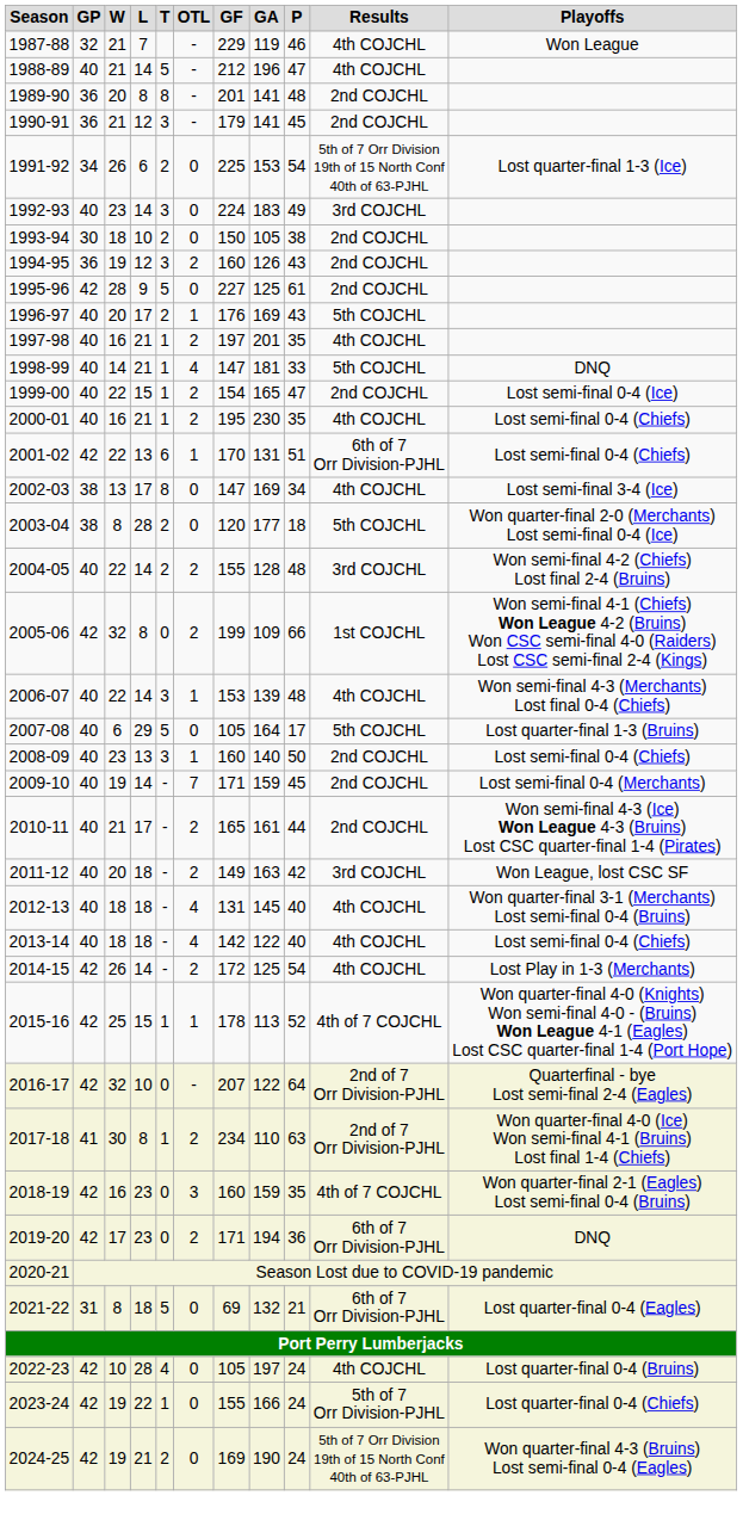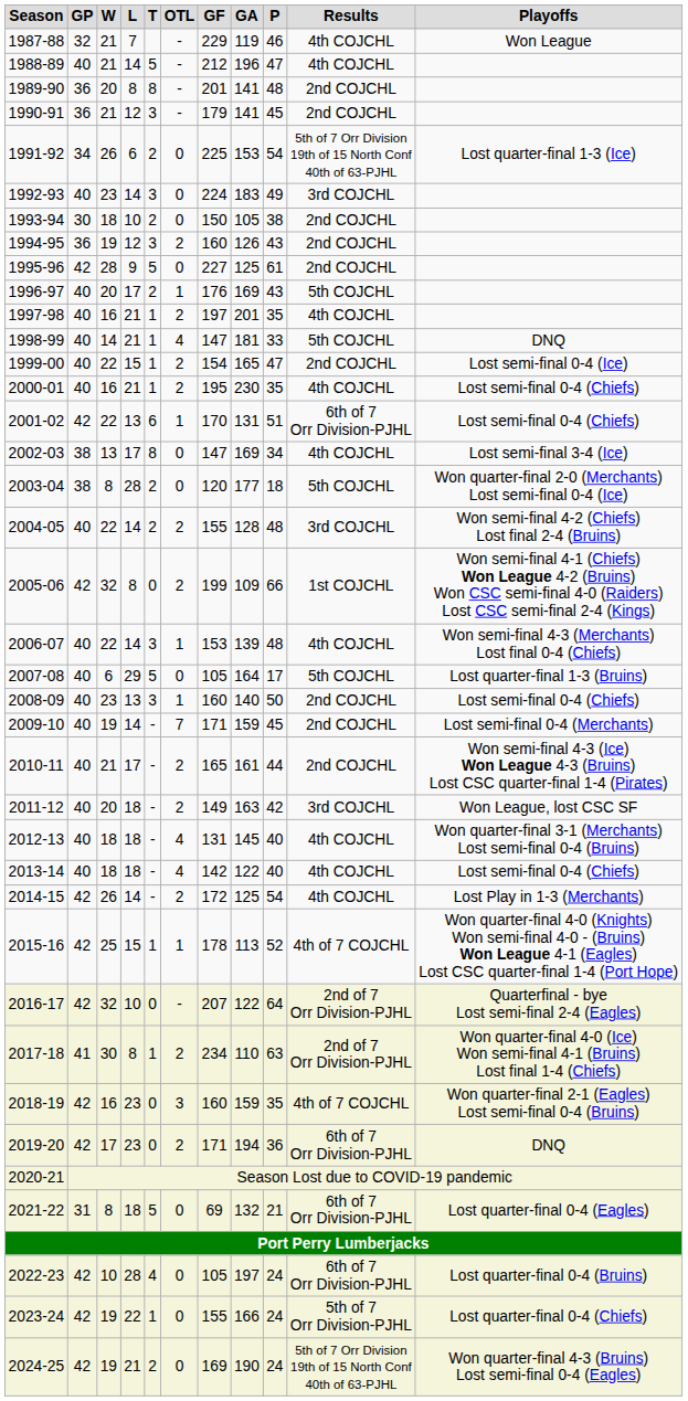 <table class="wikitable">
 <tr align="center"  bgcolor="#dddddd">
 <td><strong>Season</strong></td>
 <td><strong>GP</strong></td>
 <td><strong>W</strong></td>
 <td><strong>L</strong></td>
 <td><strong>T</strong></td>
 <td><strong>OTL</strong></td>
 <td><strong>GF</strong></td>
 <td><strong>GA</strong></td>
 <td><strong>P</strong></td>
 <td><strong>Results</strong></td>
 <td><strong>Playoffs</strong></td>
 </tr>
 <tr align="center">
 <td>1987-88</td>
 <td>32</td>
 <td>21</td>
 <td>7</td>
 <td></td>
 <td>-</td>
 <td>229</td>
 <td>119</td>
 <td>46</td>
 <td>4th COJCHL</td>
 <td>Won League</td>
 </tr>
 <tr align="center">
 <td>1988-89</td>
 <td>40</td>
 <td>21</td>
 <td>14</td>
 <td>5</td>
 <td>-</td>
 <td>212</td>
 <td>196</td>
 <td>47</td>
 <td>4th COJCHL</td>
 <td></td>
 </tr>
 <tr align="center">
 <td>1989-90</td>
 <td>36</td>
 <td>20</td>
 <td>8</td>
 <td>8</td>
 <td>-</td>
 <td>201</td>
 <td>141</td>
 <td>48</td>
 <td>2nd COJCHL</td>
 <td></td>
 </tr>
 <tr align="center">
 <td>1990-91</td>
 <td>36</td>
 <td>21</td>
 <td>12</td>
 <td>3</td>
 <td>-</td>
 <td>179</td>
 <td>141</td>
 <td>45</td>
 <td>2nd COJCHL</td>
 <td></td>
 </tr>
 <tr align="center">
 <td>1991-92</td>
 <td>34</td>
 <td>26</td>
 <td>6</td>
 <td>2</td>
 <td>0</td>
 <td>225</td>
 <td>153</td>
 <td>54</td>
 <td><small>5th of 7 Orr Division<br>19th of 15 North Conf<br>40th of 63-PJHL </small></td>
 <td>Lost quarter-final 1-3 (<a href='#'>Ice</a>)</td>
 </tr>
 <tr align="center">
 <td>1992-93</td>
 <td>40</td>
 <td>23</td>
 <td>14</td>
 <td>3</td>
 <td>0</td>
 <td>224</td>
 <td>183</td>
 <td>49</td>
 <td>3rd COJCHL</td>
 <td></td>
 </tr>
 <tr align="center">
 <td>1993-94</td>
 <td>30</td>
 <td>18</td>
 <td>10</td>
 <td>2</td>
 <td>0</td>
 <td>150</td>
 <td>105</td>
 <td>38</td>
 <td>2nd COJCHL</td>
 <td></td>
 </tr>
 <tr align="center">
 <td>1994-95</td>
 <td>36</td>
 <td>19</td>
 <td>12</td>
 <td>3</td>
 <td>2</td>
 <td>160</td>
 <td>126</td>
 <td>43</td>
 <td>2nd COJCHL</td>
 <td></td>
 </tr>
 <tr align="center">
 <td>1995-96</td>
 <td>42</td>
 <td>28</td>
 <td>9</td>
 <td>5</td>
 <td>0</td>
 <td>227</td>
 <td>125</td>
 <td>61</td>
 <td>2nd COJCHL</td>
 <td></td>
 </tr>
 <tr align="center">
 <td>1996-97</td>
 <td>40</td>
 <td>20</td>
 <td>17</td>
 <td>2</td>
 <td>1</td>
 <td>176</td>
 <td>169</td>
 <td>43</td>
 <td>5th COJCHL</td>
 <td></td>
 </tr>
 <tr align="center">
 <td>1997-98</td>
 <td>40</td>
 <td>16</td>
 <td>21</td>
 <td>1</td>
 <td>2</td>
 <td>197</td>
 <td>201</td>
 <td>35</td>
 <td>4th COJCHL</td>
 <td></td>
 </tr>
 <tr align="center">
 <td>1998-99</td>
 <td>40</td>
 <td>14</td>
 <td>21</td>
 <td>1</td>
 <td>4</td>
 <td>147</td>
 <td>181</td>
 <td>33</td>
 <td>5th COJCHL</td>
 <td>DNQ</td>
 </tr>
 <tr align="center">
 <td>1999-00</td>
 <td>40</td>
 <td>22</td>
 <td>15</td>
 <td>1</td>
 <td>2</td>
 <td>154</td>
 <td>165</td>
 <td>47</td>
 <td>2nd COJCHL</td>
 <td>Lost semi-final 0-4 (<a href='#'>Ice</a>)</td>
 </tr>
 <tr align="center">
 <td>2000-01</td>
 <td>40</td>
 <td>16</td>
 <td>21</td>
 <td>1</td>
 <td>2</td>
 <td>195</td>
 <td>230</td>
 <td>35</td>
 <td>4th COJCHL</td>
 <td>Lost semi-final 0-4 (<a href='#'>Chiefs</a>)</td>
 </tr>
 <tr align="center">
 <td>2001-02</td>
 <td>42</td>
 <td>22</td>
 <td>13</td>
 <td>6</td>
 <td>1</td>
 <td>170</td>
 <td>131</td>
 <td>51</td>
 <td>6th of 7<br>Orr Division-PJHL</td>
 <td>Lost semi-final 0-4 (<a href='#'>Chiefs</a>)</td>
 </tr>
 <tr align="center">
 <td>2002-03</td>
 <td>38</td>
 <td>13</td>
 <td>17</td>
 <td>8</td>
 <td>0</td>
 <td>147</td>
 <td>169</td>
 <td>34</td>
 <td>4th COJCHL</td>
 <td>Lost semi-final 3-4 (<a href='#'>Ice</a>)</td>
 </tr>
 <tr align="center">
 <td>2003-04</td>
 <td>38</td>
 <td>8</td>
 <td>28</td>
 <td>2</td>
 <td>0</td>
 <td>120</td>
 <td>177</td>
 <td>18</td>
 <td>5th COJCHL</td>
 <td>Won quarter-final 2-0 (<a href='#'>Merchants</a>)<br>Lost semi-final 0-4 (<a href='#'>Ice</a>)</td>
 </tr>
 <tr align="center">
 <td>2004-05</td>
 <td>40</td>
 <td>22</td>
 <td>14</td>
 <td>2</td>
 <td>2</td>
 <td>155</td>
 <td>128</td>
 <td>48</td>
 <td>3rd COJCHL</td>
 <td>Won semi-final 4-2 (<a href='#'>Chiefs</a>)<br>Lost final 2-4 (<a href='#'>Bruins</a>)</td>
 </tr>
 <tr align="center">
 <td>2005-06</td>
 <td>42</td>
 <td>32</td>
 <td>8</td>
 <td>0</td>
 <td>2</td>
 <td>199</td>
 <td>109</td>
 <td>66</td>
 <td>1st COJCHL</td>
 <td>Won semi-final 4-1 (<a href='#'>Chiefs</a>)<br><strong>Won League</strong> 4-2 (<a href='#'>Bruins</a>)<br>Won <a href='#'>CSC</a> semi-final 4-0 (<a href='#'>Raiders</a>)<br>Lost <a href='#'>CSC</a> semi-final 2-4 (<a href='#'>Kings</a>)</td>
 </tr>
 <tr align="center">
 <td>2006-07</td>
 <td>40</td>
 <td>22</td>
 <td>14</td>
 <td>3</td>
 <td>1</td>
 <td>153</td>
 <td>139</td>
 <td>48</td>
 <td>4th COJCHL</td>
 <td>Won semi-final 4-3 (<a href='#'>Merchants</a>)<br>Lost final 0-4 (<a href='#'>Chiefs</a>)</td>
 </tr>
 <tr align="center">
 <td>2007-08</td>
 <td>40</td>
 <td>6</td>
 <td>29</td>
 <td>5</td>
 <td>0</td>
 <td>105</td>
 <td>164</td>
 <td>17</td>
 <td>5th COJCHL</td>
 <td>Lost quarter-final 1-3 (<a href='#'>Bruins</a>)</td>
 </tr>
 <tr align="center">
 <td>2008-09</td>
 <td>40</td>
 <td>23</td>
 <td>13</td>
 <td>3</td>
 <td>1</td>
 <td>160</td>
 <td>140</td>
 <td>50</td>
 <td>2nd COJCHL</td>
 <td>Lost semi-final 0-4 (<a href='#'>Chiefs</a>)</td>
 </tr>
 <tr align="center">
 <td>2009-10</td>
 <td>40</td>
 <td>19</td>
 <td>14</td>
 <td>-</td>
 <td>7</td>
 <td>171</td>
 <td>159</td>
 <td>45</td>
 <td>2nd COJCHL</td>
 <td>Lost semi-final 0-4 (<a href='#'>Merchants</a>)</td>
 </tr>
 <tr align="center">
 <td>2010-11</td>
 <td>40</td>
 <td>21</td>
 <td>17</td>
 <td>-</td>
 <td>2</td>
 <td>165</td>
 <td>161</td>
 <td>44</td>
 <td>2nd COJCHL</td>
 <td>Won semi-final 4-3 (<a href='#'>Ice</a>)<br><strong>Won League</strong> 4-3 (<a href='#'>Bruins</a>)<br>Lost CSC quarter-final 1-4 (<a href='#'>Pirates</a>)</td>
 </tr>
 <tr align="center">
 <td>2011-12</td>
 <td>40</td>
 <td>20</td>
 <td>18</td>
 <td>-</td>
 <td>2</td>
 <td>149</td>
 <td>163</td>
 <td>42</td>
 <td>3rd COJCHL</td>
 <td>Won League, lost CSC SF</td>
 </tr>
 <tr align="center">
 <td>2012-13</td>
 <td>40</td>
 <td>18</td>
 <td>18</td>
 <td>-</td>
 <td>4</td>
 <td>131</td>
 <td>145</td>
 <td>40</td>
 <td>4th COJCHL</td>
 <td>Won quarter-final 3-1 (<a href='#'>Merchants</a>)<br>Lost semi-final 0-4 (<a href='#'>Bruins</a>)</td>
 </tr>
 <tr align="center">
 <td>2013-14</td>
 <td>40</td>
 <td>18</td>
 <td>18</td>
 <td>-</td>
 <td>4</td>
 <td>142</td>
 <td>122</td>
 <td>40</td>
 <td>4th COJCHL</td>
 <td>Lost semi-final 0-4 (<a href='#'>Chiefs</a>)</td>
 </tr>
 <tr align="center">
 <td>2014-15</td>
 <td>42</td>
 <td>26</td>
 <td>14</td>
 <td>-</td>
 <td>2</td>
 <td>172</td>
 <td>125</td>
 <td>54</td>
 <td>4th COJCHL</td>
 <td>Lost Play in 1-3 (<a href='#'>Merchants</a>)</td>
 </tr>
 <tr align="center">
 <td>2015-16</td>
 <td>42</td>
 <td>25</td>
 <td>15</td>
 <td>1</td>
 <td>1</td>
 <td>178</td>
 <td>113</td>
 <td>52</td>
 <td>4th of 7 COJCHL</td>
 <td>Won quarter-final 4-0 (<a href='#'>Knights</a>)<br> Won semi-final 4-0 - (<a href='#'>Bruins</a>)<br> <strong>Won League</strong> 4-1 (<a href='#'>Eagles</a>)<br>Lost CSC quarter-final 1-4 (<a href='#'>Port Hope</a>)</td>
 </tr>
 <tr align="center" bgcolor=beige>
 <td>2016-17</td>
 <td>42</td>
 <td>32</td>
 <td>10</td>
 <td>0</td>
 <td>-</td>
 <td>207</td>
 <td>122</td>
 <td>64</td>
 <td>2nd of 7<br>Orr Division-PJHL</td>
 <td>Quarterfinal - bye<br>Lost semi-final 2-4 (<a href='#'>Eagles</a>)</td>
 </tr>
 <tr align="center" bgcolor=beige>
 <td>2017-18</td>
 <td>41</td>
 <td>30</td>
 <td>8</td>
 <td>1</td>
 <td>2</td>
 <td>234</td>
 <td>110</td>
 <td>63</td>
 <td>2nd of 7<br>Orr Division-PJHL</td>
 <td>Won quarter-final 4-0 (<a href='#'>Ice</a>)<br>Won semi-final 4-1 (<a href='#'>Bruins</a>)<br>Lost final 1-4 (<a href='#'>Chiefs</a>)</td>
 </tr>
 <tr align="center" bgcolor=beige>
 <td>2018-19</td>
 <td>42</td>
 <td>16</td>
 <td>23</td>
 <td>0</td>
 <td>3</td>
 <td>160</td>
 <td>159</td>
 <td>35</td>
 <td>4th of 7 COJCHL</td>
 <td>Won quarter-final 2-1 (<a href='#'>Eagles</a>)<br>Lost semi-final 0-4 (<a href='#'>Bruins</a>)</td>
 </tr>
 <tr align="center" bgcolor=beige>
 <td>2019-20</td>
 <td>42</td>
 <td>17</td>
 <td>23</td>
 <td>0</td>
 <td>2</td>
 <td>171</td>
 <td>194</td>
 <td>36</td>
 <td>6th of 7<br>Orr Division-PJHL</td>
 <td>DNQ</td>
 </tr>
 <tr align="center" bgcolor="beige">
 <td>2020-21</td>
 <td colspan="10">Season Lost due to COVID-19 pandemic</td>
 </tr>
 <tr align="center" bgcolor=beige>
 <td>2021-22</td>
 <td>31</td>
 <td>8</td>
 <td>18</td>
 <td>5</td>
 <td>0</td>
 <td>69</td>
 <td>132</td>
 <td>21</td>
 <td>6th of 7<br>Orr Division-PJHL</td>
 <td>Lost quarter-final 0-4 (<a href='#'>Eagles</a>)</td>
 </tr>
 <tr align="center"  bgcolor="green"  style="color:#FFFFFF">
 <td colspan=12><strong>Port Perry Lumberjacks</strong></td>
 </tr>
 <tr align="center" bgcolor=beige>
 <td>2022-23</td>
 <td>42</td>
 <td>10</td>
 <td>28</td>
 <td>4</td>
 <td>0</td>
 <td>105</td>
 <td>197</td>
 <td>24</td>
-<td>4th COJCHL</td>
+<td>6th of 7<br>Orr Division-PJHL</td>
 <td>Lost quarter-final 0-4 (<a href='#'>Bruins</a>)</td>
 </tr>
 <tr align="center" bgcolor=beige>
 <td>2023-24</td>
 <td>42</td>
 <td>19</td>
 <td>22</td>
 <td>1</td>
 <td>0</td>
 <td>155</td>
 <td>166</td>
 <td>24</td>
 <td>5th of 7<br>Orr Division-PJHL</td>
 <td>Lost quarter-final 0-4 (<a href='#'>Chiefs</a>)</td>
 </tr>
 <tr align="center" bgcolor=beige>
 <td>2024-25</td>
 <td>42</td>
 <td>19</td>
 <td>21</td>
 <td>2</td>
 <td>0</td>
 <td>169</td>
 <td>190</td>
 <td>24</td>
 <td><small>5th of 7 Orr Division<br>19th of 15 North Conf<br>40th of 63-PJHL </small></td>
 <td>Won quarter-final 4-3 (<a href='#'>Bruins</a>)<br>Lost semi-final 0-4 (<a href='#'>Eagles</a>)</td>
 </tr>
 </table>
